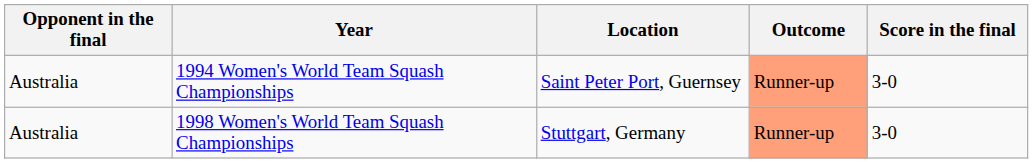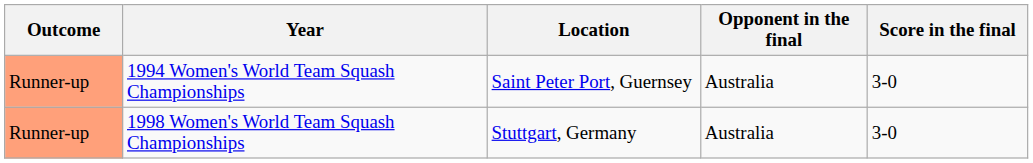 <table class="sortable wikitable">
 <tr>
-<th width="150">Opponent in the final</th>
+<th width="100">Outcome</th>
 <th width="350">Year</th>
 <th width="200">Location</th>
-<th width="100">Outcome</th>
+<th width="150">Opponent in the final</th>
 <th width="150">Score in the final</th>
 </tr>
 <tr>
-<td> Australia</td>
+<td bgcolor="FFA07A">Runner-up</td>
 <td><a href='#'>1994 Women's World Team Squash Championships</a></td>
 <td><a href='#'>Saint Peter Port</a>, Guernsey</td>
-<td bgcolor="FFA07A">Runner-up</td>
+<td> Australia</td>
 <td>3-0</td>
 </tr>
 <tr>
-<td> Australia</td>
+<td bgcolor="FFA07A">Runner-up</td>
 <td><a href='#'>1998 Women's World Team Squash Championships</a></td>
 <td><a href='#'>Stuttgart</a>, Germany</td>
-<td bgcolor="FFA07A">Runner-up</td>
+<td> Australia</td>
 <td>3-0</td>
 </tr>
 </table>
